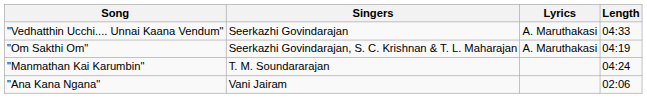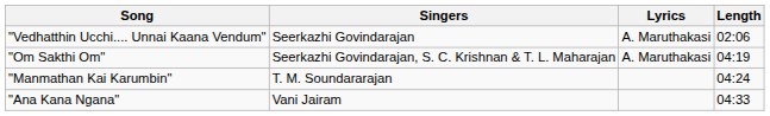 <table class="wikitable">
 <tr>
 <th>Song</th>
 <th>Singers</th>
 <th>Lyrics</th>
 <th>Length</th>
 </tr>
 <tr>
 <td>"Vedhatthin Ucchi.... Unnai Kaana Vendum"</td>
 <td>Seerkazhi Govindarajan</td>
 <td>A. Maruthakasi</td>
-<td>04:33</td>
+<td>02:06</td>
 </tr>
 <tr>
 <td>"Om Sakthi Om"</td>
 <td>Seerkazhi Govindarajan, S. C. Krishnan & T. L. Maharajan</td>
 <td>A. Maruthakasi</td>
 <td>04:19</td>
 </tr>
 <tr>
 <td>"Manmathan Kai Karumbin"</td>
 <td>T. M. Soundararajan</td>
 <td></td>
 <td>04:24</td>
 </tr>
 <tr>
 <td>"Ana Kana Ngana"</td>
 <td>Vani Jairam</td>
 <td></td>
-<td>02:06</td>
+<td>04:33</td>
 </tr>
 </table>
